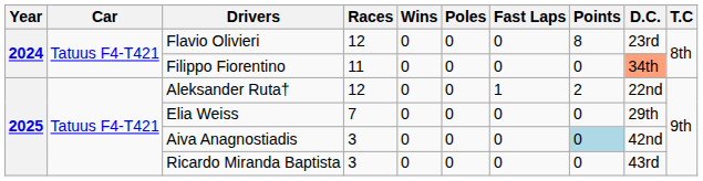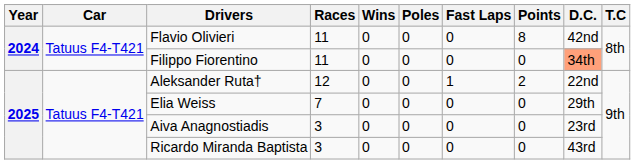 <table class="wikitable" style="font-size: 85%">
 <tr>
 <th>Year</th>
 <th>Car</th>
 <th>Drivers</th>
 <th>Races</th>
 <th>Wins</th>
 <th>Poles</th>
 <th>Fast Laps</th>
 <th>Points</th>
 <th>D.C.</th>
 <th><strong>T.C</strong></th>
 </tr>
 <tr>
 <th rowspan="2"><a href='#'>2024</a></th>
 <td rowspan="2"><a href='#'>Tatuus F4-T421</a></td>
 <td> Flavio Olivieri</td>
-<td>12</td>
+<td>11</td>
 <td>0</td>
 <td>0</td>
 <td>0</td>
 <td>8</td>
-<td>23rd</td>
+<td>42nd</td>
 <td rowspan="2">8th</td>
 </tr>
 <tr>
 <td> Filippo Fiorentino</td>
 <td>11</td>
 <td>0</td>
 <td>0</td>
 <td>0</td>
 <td>0</td>
 <td style="background: lightsalmon;">34th</td>
 </tr>
 <tr>
 <th rowspan="4"><a href='#'>2025</a></th>
 <td rowspan="4"><a href='#'>Tatuus F4-T421</a></td>
 <td> Aleksander Ruta†</td>
 <td>12</td>
 <td>0</td>
 <td>0</td>
 <td>1</td>
 <td>2</td>
 <td>22nd</td>
 <td rowspan="4">9th</td>
 </tr>
 <tr>
 <td> Elia Weiss</td>
 <td>7</td>
 <td>0</td>
 <td>0</td>
 <td>0</td>
 <td>0</td>
 <td>29th</td>
 </tr>
 <tr>
 <td> Aiva Anagnostiadis</td>
 <td>3</td>
 <td>0</td>
 <td>0</td>
 <td>0</td>
-<td style="background: lightblue;">0</td>
-<td>42nd</td>
+<td>0</td>
+<td>23rd</td>
 </tr>
 <tr>
 <td> Ricardo Miranda Baptista</td>
 <td>3</td>
 <td>0</td>
 <td>0</td>
 <td>0</td>
 <td>0</td>
 <td>43rd</td>
 </tr>
 </table>
